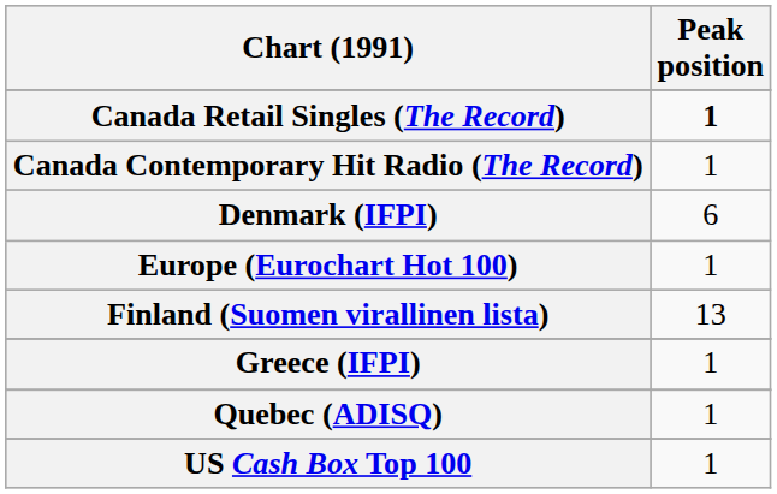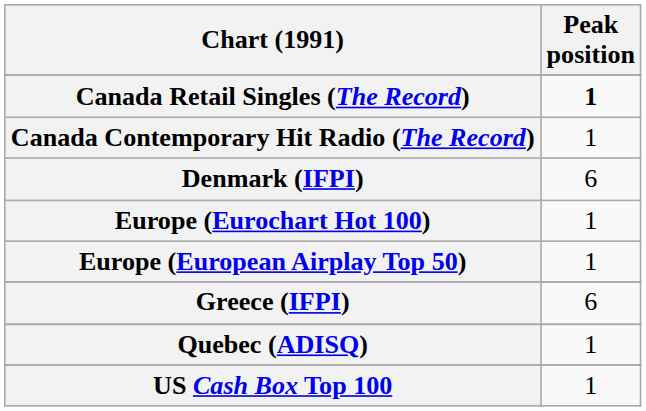 <table class="wikitable sortable plainrowheaders" style="text-align:center">
 <tr>
 <th scope="col">Chart (1991)</th>
 <th scope="col">Peak<br>position</th>
 </tr>
 <tr>
 </tr>
 <tr>
 </tr>
 <tr>
 </tr>
 <tr>
 </tr>
 <tr>
 </tr>
 <tr>
 <th scope="row">Canada Retail Singles (<em><a href='#'>The Record</a></em>)</th>
 <td><strong>1</strong></td>
 </tr>
 <tr>
 <th scope="row">Canada Contemporary Hit Radio (<em><a href='#'>The Record</a></em>)</th>
 <td>1</td>
 </tr>
 <tr>
 <th scope="row">Denmark (<a href='#'>IFPI</a>)</th>
 <td>6</td>
 </tr>
 <tr>
 <th scope="row">Europe (<a href='#'>Eurochart Hot 100</a>)</th>
 <td>1</td>
 </tr>
 <tr>
-<th scope="row">Finland (<a href='#'>Suomen virallinen lista</a>)</th>
-<td>13</td>
+<th scope="row">Europe (<a href='#'>European Airplay Top 50</a>)</th>
+<td>1</td>
 </tr>
 <tr>
 </tr>
 <tr>
 </tr>
 <tr>
 <th scope="row">Greece (<a href='#'>IFPI</a>)</th>
-<td>1</td>
+<td>6</td>
 </tr>
 <tr>
 </tr>
 <tr>
 </tr>
 <tr>
 </tr>
 <tr>
 </tr>
 <tr>
 </tr>
 <tr>
 <th scope="row">Quebec (<a href='#'>ADISQ</a>)</th>
 <td align="center">1</td>
 </tr>
 <tr>
 </tr>
 <tr>
 </tr>
 <tr>
 </tr>
 <tr>
 </tr>
 <tr>
 </tr>
 <tr>
 <th scope="row">US <a href='#'><em>Cash Box</em> Top 100</a></th>
 <td>1</td>
 </tr>
 </table>
